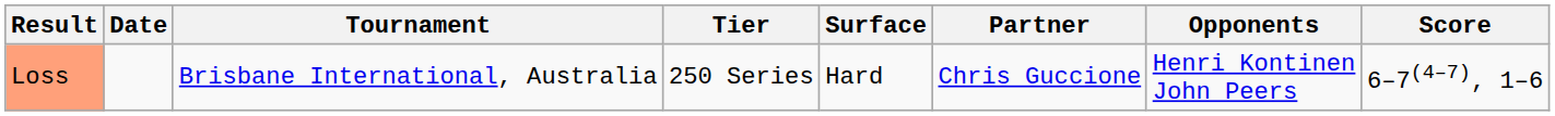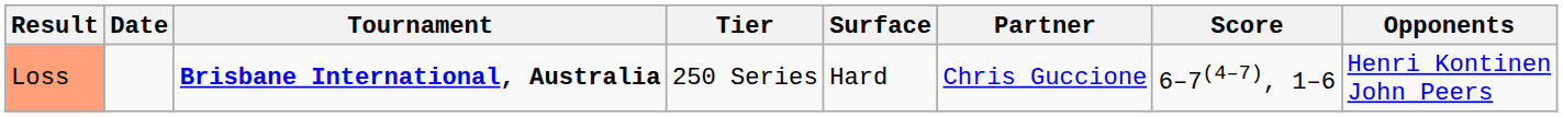 <table class="sortable wikitable">
 <tr>
 <th>Result</th>
 <th>Date</th>
 <th>Tournament</th>
 <th>Tier</th>
 <th>Surface</th>
 <th>Partner</th>
+<th class="unsortable">Score</th>
 <th>Opponents</th>
-<th class="unsortable">Score</th>
 </tr>
 <tr>
 <td style="background:#ffa07a;">Loss</td>
 <td><a href='#'></a></td>
-<td><a href='#'>Brisbane International</a>, Australia</td>
+<td><strong><a href='#'>Brisbane International</a>, Australia</strong></td>
 <td>250 Series</td>
 <td>Hard</td>
 <td> <a href='#'>Chris Guccione</a></td>
+<td>6–7<sup>(4–7)</sup>, 1–6</td>
 <td> <a href='#'>Henri Kontinen</a><br>  <a href='#'>John Peers</a></td>
-<td>6–7<sup>(4–7)</sup>, 1–6</td>
 </tr>
 </table>
